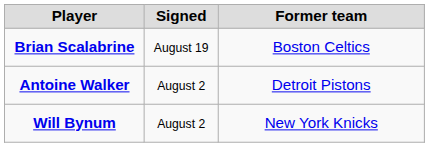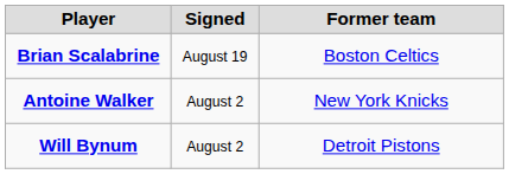 <table class="wikitable" style="text-align: center">
 <tr align="center" bgcolor="#dddddd">
 <td style="width:140px"><strong>Player</strong></td>
 <td style="width:70px"><strong>Signed</strong></td>
 <td style="width:210px"><strong>Former team</strong></td>
 </tr>
 <tr style="height:40px">
 <td><strong><a href='#'>Brian Scalabrine</a></strong></td>
 <td style="font-size: 80%">August 19</td>
 <td><a href='#'>Boston Celtics</a></td>
 </tr>
 <tr style="height:40px">
 <td><strong><a href='#'>Antoine Walker</a></strong></td>
 <td style="font-size: 80%">August 2</td>
-<td><a href='#'>Detroit Pistons</a></td>
+<td><a href='#'>New York Knicks</a></td>
 </tr>
 <tr style="height:40px">
 <td><strong><a href='#'>Will Bynum</a></strong></td>
 <td style="font-size: 80%">August 2</td>
-<td><a href='#'>New York Knicks</a></td>
+<td><a href='#'>Detroit Pistons</a></td>
 </tr>
 </table>
